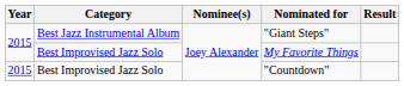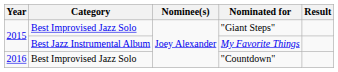 <table class="wikitable">
 <tr>
 <th>Year</th>
 <th>Category</th>
 <th>Nominee(s)</th>
 <th>Nominated for</th>
 <th>Result</th>
 </tr>
 <tr>
 <td rowspan="2"><a href='#'>2015</a></td>
-<td><a href='#'>Best Jazz Instrumental Album</a></td>
+<td><a href='#'>Best Improvised Jazz Solo</a></td>
 <td rowspan="3"><a href='#'>Joey Alexander</a></td>
 <td>"Giant Steps"</td>
 <td></td>
 </tr>
 <tr>
-<td><a href='#'>Best Improvised Jazz Solo</a></td>
+<td><a href='#'>Best Jazz Instrumental Album</a></td>
 <td><em><a href='#'>My Favorite Things</a></em></td>
 <td></td>
 </tr>
 <tr>
-<td><a href='#'>2015</a></td>
+<td><a href='#'>2016</a></td>
 <td>Best Improvised Jazz Solo</td>
 <td>"Countdown"</td>
 <td></td>
 </tr>
 </table>
